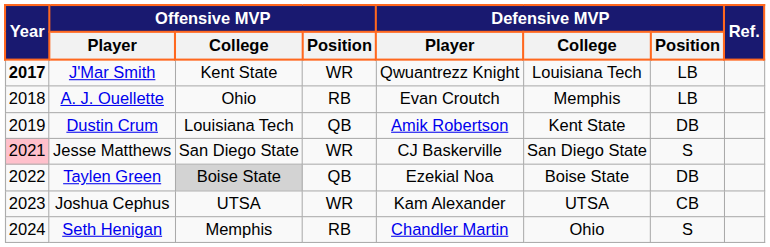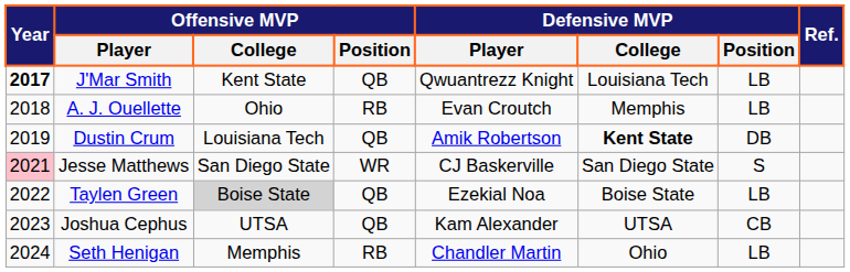 <table class="wikitable" style="text-align:center">
 <tr>
 <th style="background:#191970; color:#FFFFFF; border: 2px solid #FF681F;" rowspan=2>Year</th>
 <th style="background:#191970; color:#FFFFFF; border: 2px solid #FF681F;" colspan=3>Offensive MVP</th>
 <th style="background:#191970; color:#FFFFFF; border: 2px solid #FF681F;" colspan=3>Defensive MVP</th>
 <th style="background:#191970; color:#FFFFFF; border: 2px solid #FF681F;" rowspan=2>Ref.</th>
 </tr>
 <tr>
 <th style="border: 2px solid #FF681F;">Player</th>
 <th style="border: 2px solid #FF681F;">College</th>
 <th style="border: 2px solid #FF681F;">Position</th>
 <th style="border: 2px solid #FF681F;">Player</th>
 <th style="border: 2px solid #FF681F;">College</th>
 <th style="border: 2px solid #FF681F;">Position</th>
 </tr>
 <tr>
 <td><strong>2017</strong></td>
 <td><a href='#'>J'Mar Smith</a></td>
 <td>Kent State</td>
-<td>WR</td>
+<td>QB</td>
 <td>Qwuantrezz Knight</td>
 <td>Louisiana Tech</td>
 <td>LB</td>
 <td></td>
 </tr>
 <tr>
 <td>2018</td>
 <td><a href='#'>A. J. Ouellette</a></td>
 <td>Ohio</td>
 <td>RB</td>
 <td>Evan Croutch</td>
 <td>Memphis</td>
 <td>LB</td>
 <td></td>
 </tr>
 <tr>
 <td>2019</td>
 <td><a href='#'>Dustin Crum</a></td>
 <td>Louisiana Tech</td>
 <td>QB</td>
 <td><a href='#'>Amik Robertson</a></td>
-<td>Kent State</td>
+<td><strong>Kent State</strong></td>
 <td>DB</td>
 <td></td>
 </tr>
 <tr>
 <td style="background: pink;">2021</td>
 <td>Jesse Matthews</td>
 <td>San Diego State</td>
 <td>WR</td>
 <td>CJ Baskerville</td>
 <td>San Diego State</td>
 <td>S</td>
 <td></td>
 </tr>
 <tr>
 <td>2022</td>
 <td><a href='#'>Taylen Green</a></td>
 <td style="background: lightgrey;">Boise State</td>
 <td>QB</td>
 <td>Ezekial Noa</td>
 <td>Boise State</td>
-<td>DB</td>
+<td>LB</td>
 <td></td>
 </tr>
 <tr>
 <td>2023</td>
 <td>Joshua Cephus</td>
 <td>UTSA</td>
-<td>WR</td>
+<td>QB</td>
 <td>Kam Alexander</td>
 <td>UTSA</td>
 <td>CB</td>
 <td></td>
 </tr>
 <tr>
 <td>2024</td>
 <td><a href='#'>Seth Henigan</a></td>
 <td>Memphis</td>
 <td>RB</td>
 <td><a href='#'>Chandler Martin</a></td>
 <td>Ohio</td>
-<td>S</td>
+<td>LB</td>
 <td></td>
 </tr>
 </table>
